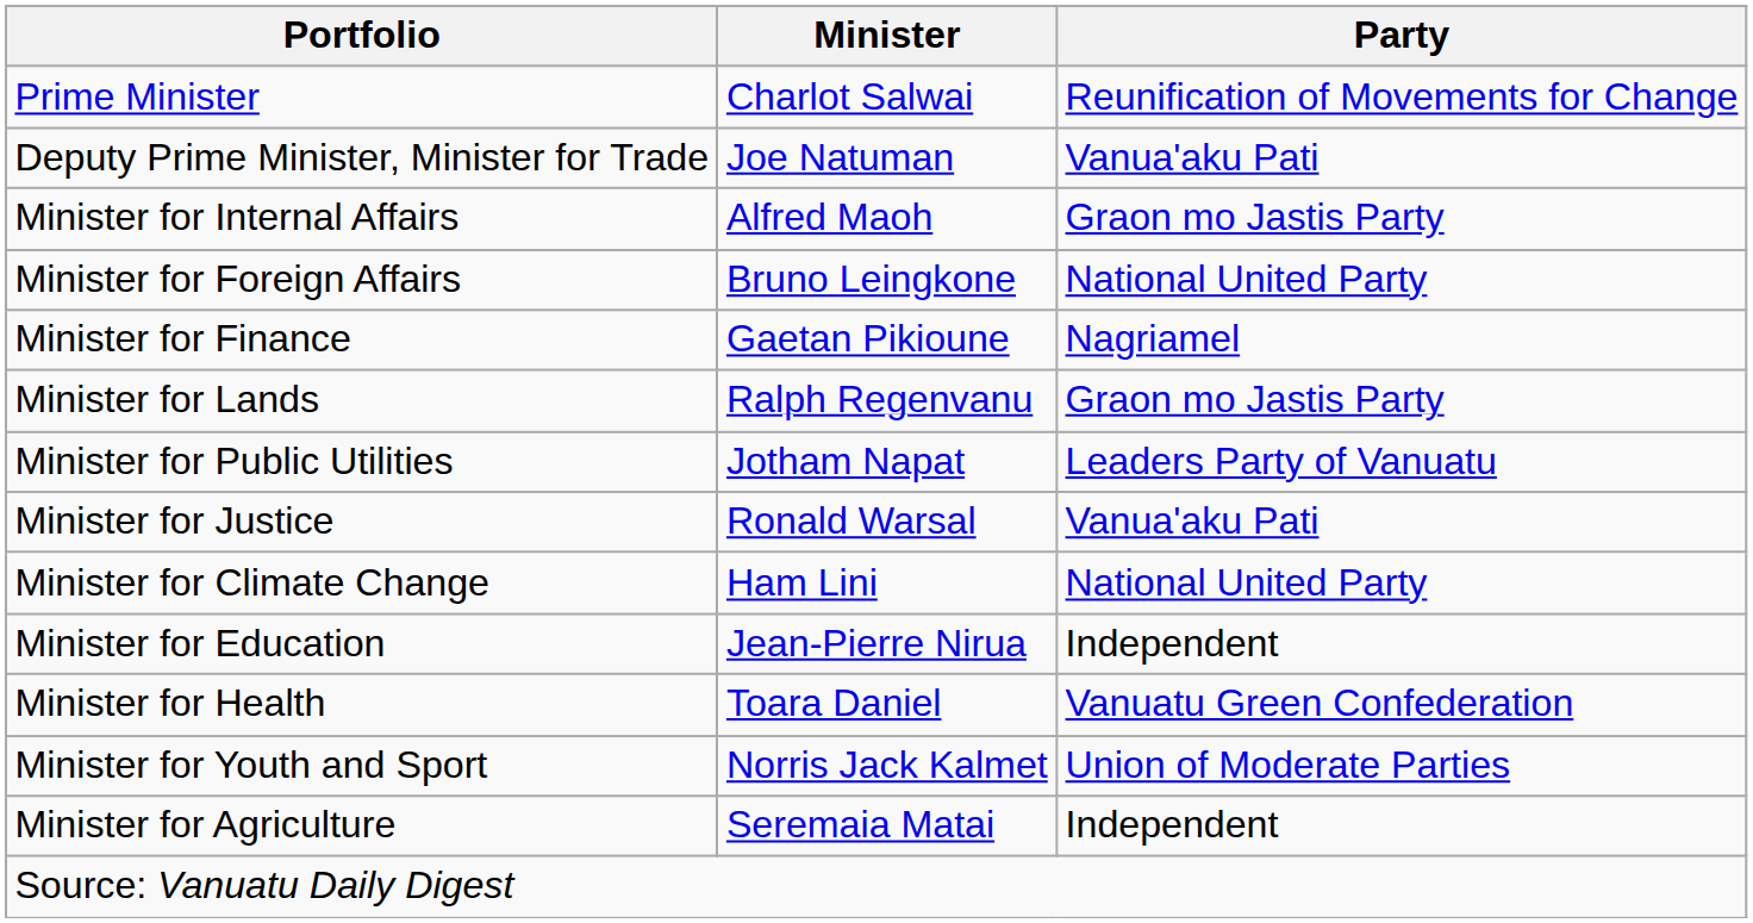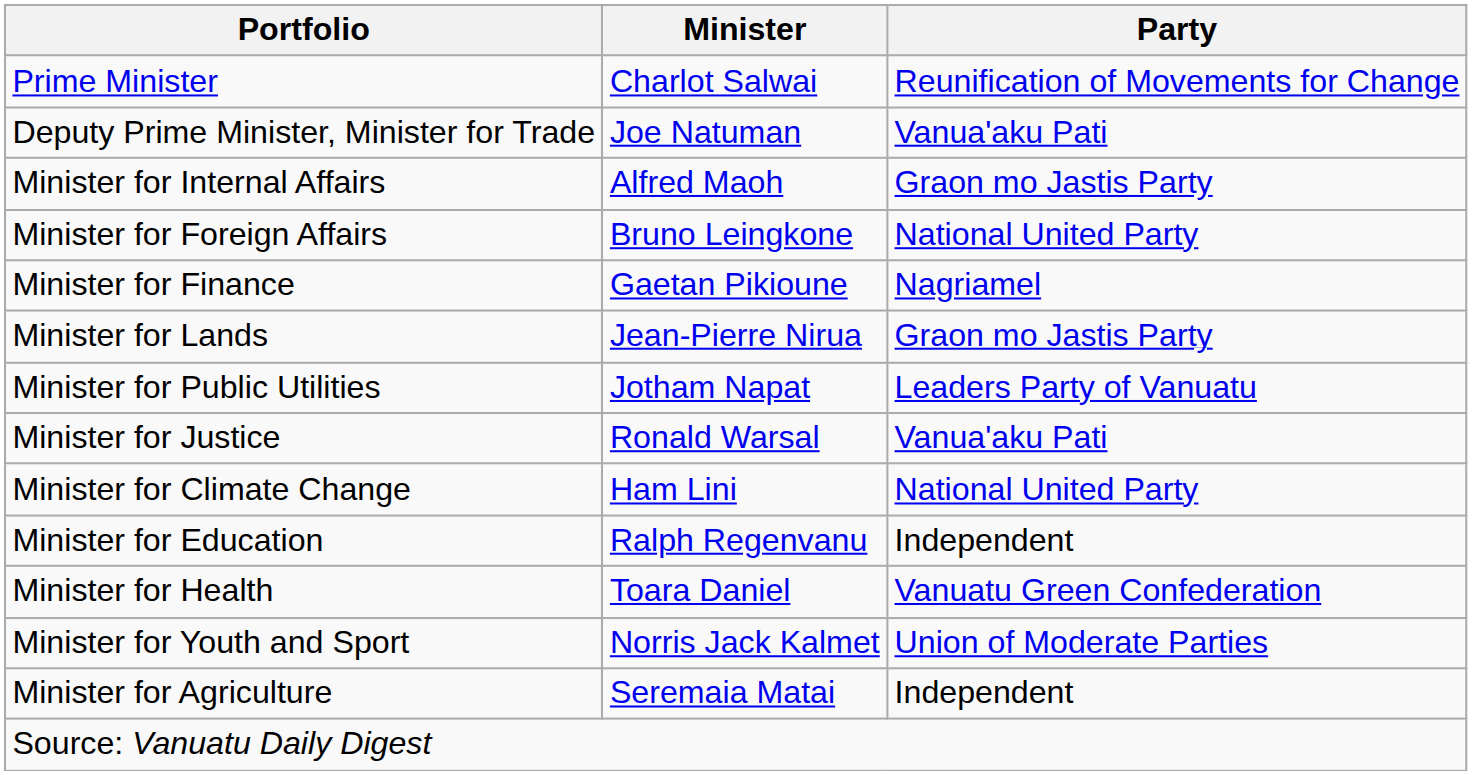 <table class="wikitable">
 <tr>
 <th>Portfolio</th>
 <th>Minister</th>
 <th>Party</th>
 </tr>
 <tr>
 <td><a href='#'>Prime Minister</a></td>
 <td><a href='#'>Charlot Salwai</a></td>
 <td><a href='#'>Reunification of Movements for Change</a></td>
 </tr>
 <tr>
 <td>Deputy Prime Minister, Minister for Trade</td>
 <td><a href='#'>Joe Natuman</a></td>
 <td><a href='#'>Vanua'aku Pati</a></td>
 </tr>
 <tr>
 <td>Minister for Internal Affairs</td>
 <td><a href='#'>Alfred Maoh</a></td>
 <td><a href='#'>Graon mo Jastis Party</a></td>
 </tr>
 <tr>
 <td>Minister for Foreign Affairs</td>
 <td><a href='#'>Bruno Leingkone</a></td>
 <td><a href='#'>National United Party</a></td>
 </tr>
 <tr>
 <td>Minister for Finance</td>
 <td><a href='#'>Gaetan Pikioune</a></td>
 <td><a href='#'>Nagriamel</a></td>
 </tr>
 <tr>
 <td>Minister for Lands</td>
-<td><a href='#'>Ralph Regenvanu</a></td>
+<td><a href='#'>Jean-Pierre Nirua</a></td>
 <td><a href='#'>Graon mo Jastis Party</a></td>
 </tr>
 <tr>
 <td>Minister for Public Utilities</td>
 <td><a href='#'>Jotham Napat</a></td>
 <td><a href='#'>Leaders Party of Vanuatu</a></td>
 </tr>
 <tr>
 <td>Minister for Justice</td>
 <td><a href='#'>Ronald Warsal</a></td>
 <td><a href='#'>Vanua'aku Pati</a></td>
 </tr>
 <tr>
 <td>Minister for Climate Change</td>
 <td><a href='#'>Ham Lini</a></td>
 <td><a href='#'>National United Party</a></td>
 </tr>
 <tr>
 <td>Minister for Education</td>
-<td><a href='#'>Jean-Pierre Nirua</a></td>
+<td><a href='#'>Ralph Regenvanu</a></td>
 <td>Independent</td>
 </tr>
 <tr>
 <td>Minister for Health</td>
 <td><a href='#'>Toara Daniel</a></td>
 <td><a href='#'>Vanuatu Green Confederation</a></td>
 </tr>
 <tr>
 <td>Minister for Youth and Sport</td>
 <td><a href='#'>Norris Jack Kalmet</a></td>
 <td><a href='#'>Union of Moderate Parties</a></td>
 </tr>
 <tr>
 <td>Minister for Agriculture</td>
 <td><a href='#'>Seremaia Matai</a></td>
 <td>Independent</td>
 </tr>
 <tr>
 <td colspan="6" align="left">Source: <em>Vanuatu Daily Digest</em></td>
 </tr>
 </table>
